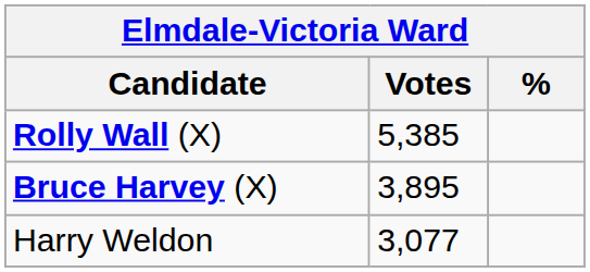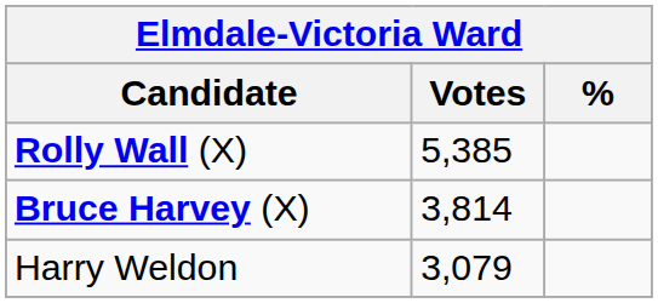 <table class="wikitable">
 <tr>
 <th colspan="3"><a href='#'>Elmdale-Victoria Ward</a></th>
 </tr>
 <tr>
 <th style="width: 170px">Candidate</th>
 <th style="width: 50px">Votes</th>
 <th style="width: 40px">%</th>
 </tr>
 <tr>
 <td><strong><a href='#'>Rolly Wall</a></strong> (X)</td>
 <td>5,385</td>
 <td></td>
 </tr>
 <tr>
 <td><strong><a href='#'>Bruce Harvey</a></strong> (X)</td>
-<td>3,895</td>
+<td>3,814</td>
 <td></td>
 </tr>
 <tr>
 <td>Harry Weldon</td>
-<td>3,077</td>
+<td>3,079</td>
 <td></td>
 </tr>
 </table>
